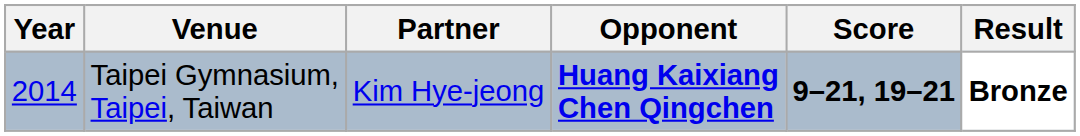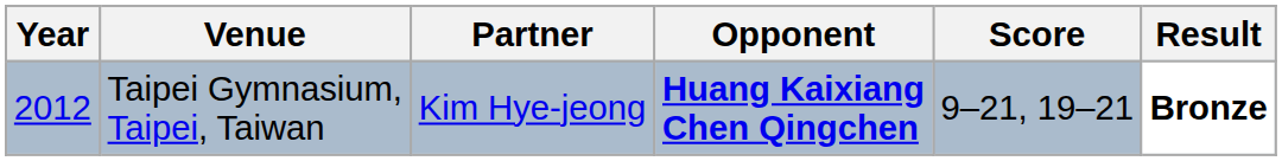 <table class="sortable wikitable" style="font-size: 90%;">
 <tr>
 <th>Year</th>
 <th>Venue</th>
 <th>Partner</th>
 <th>Opponent</th>
 <th>Score</th>
 <th>Result</th>
 </tr>
 <tr style="background:#AABBCC">
-<td align="center"><a href='#'>2014</a></td>
+<td align="center"><a href='#'>2012</a></td>
 <td align="left">Taipei Gymnasium,<br><a href='#'>Taipei</a>, Taiwan</td>
 <td align="left"> <a href='#'>Kim Hye-jeong</a></td>
 <td align="left"><strong> <a href='#'>Huang Kaixiang</a> <br>  <a href='#'>Chen Qingchen</a></strong></td>
-<td align="left"><strong>9–21, 19–21</strong></td>
+<td align="left">9–21, 19–21</td>
 <td style="text-align:left; background:white"> <strong>Bronze</strong></td>
 </tr>
 </table>
